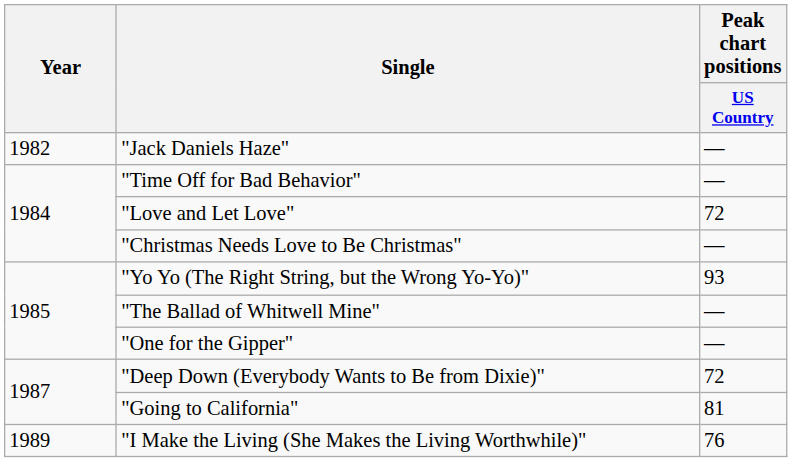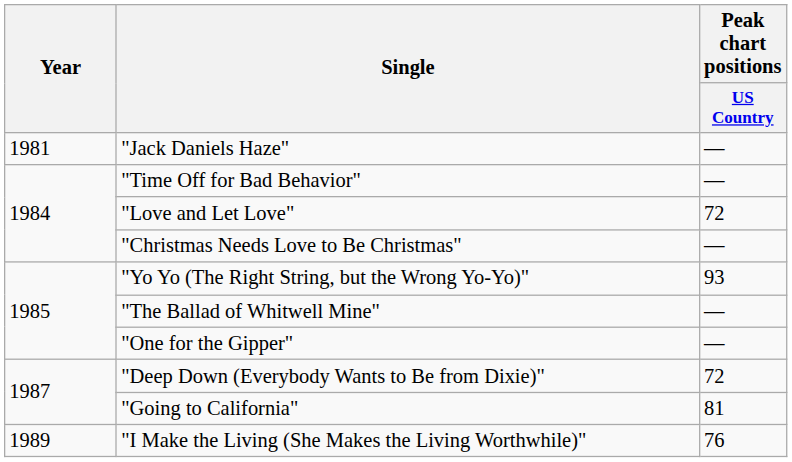 <table class="wikitable plainrowheaders" style="text-align:left;">
 <tr>
 <th rowspan="2" style="width:5em;">Year</th>
 <th rowspan="2" style="width:28em;">Single</th>
 <th colspan="1">Peak chart<br>positions</th>
 </tr>
 <tr style="font-size:smaller;">
 <th style="width:45px;"><a href='#'>US Country</a><br></th>
 </tr>
 <tr>
-<td>1982</td>
+<td>1981</td>
 <td>"Jack Daniels Haze"</td>
 <td>—</td>
 </tr>
 <tr>
 <td rowspan=3>1984</td>
 <td>"Time Off for Bad Behavior"</td>
 <td>—</td>
 </tr>
 <tr>
 <td>"Love and Let Love"</td>
 <td>72</td>
 </tr>
 <tr>
 <td>"Christmas Needs Love to Be Christmas"<br></td>
 <td>—</td>
 </tr>
 <tr>
 <td rowspan=3>1985</td>
 <td>"Yo Yo (The Right String, but the Wrong Yo-Yo)"<br></td>
 <td>93</td>
 </tr>
 <tr>
 <td>"The Ballad of Whitwell Mine"</td>
 <td>—</td>
 </tr>
 <tr>
 <td>"One for the Gipper"</td>
 <td>—</td>
 </tr>
 <tr>
 <td rowspan=2>1987</td>
 <td>"Deep Down (Everybody Wants to Be from Dixie)"</td>
 <td>72</td>
 </tr>
 <tr>
 <td>"Going to California"</td>
 <td>81</td>
 </tr>
 <tr>
 <td>1989</td>
 <td>"I Make the Living (She Makes the Living Worthwhile)"</td>
 <td>76</td>
 </tr>
 </table>
